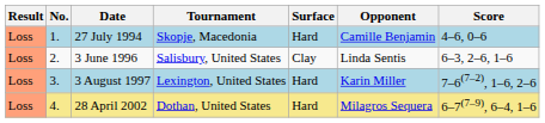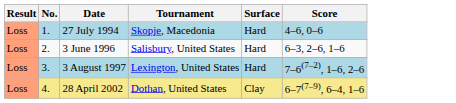 <table class="sortable wikitable" style="font-size:97%;">
 <tr>
 <th>Result</th>
 <th>No.</th>
 <th>Date</th>
 <th>Tournament</th>
 <th>Surface</th>
-<th>Opponent</th>
 <th>Score</th>
 </tr>
 <tr style="background:lightblue;">
 <td style="background:#ffa07a;">Loss</td>
 <td>1.</td>
 <td>27 July 1994</td>
 <td><a href='#'>Skopje</a>, Macedonia</td>
 <td>Hard</td>
-<td> <a href='#'>Camille Benjamin</a></td>
 <td>4–6, 0–6</td>
 </tr>
 <tr>
 <td style="background:#ffa07a;">Loss</td>
 <td>2.</td>
 <td>3 June 1996</td>
 <td><a href='#'>Salisbury</a>, United States</td>
-<td>Clay</td>
-<td> Linda Sentis</td>
+<td>Hard</td>
 <td>6–3, 2–6, 1–6</td>
 </tr>
 <tr style="background:lightblue;">
 <td style="background:#ffa07a;">Loss</td>
 <td>3.</td>
 <td>3 August 1997</td>
 <td><a href='#'>Lexington</a>, United States</td>
 <td>Hard</td>
-<td> <a href='#'>Karin Miller</a></td>
 <td>7–6<sup>(7–2)</sup>, 1–6, 2–6</td>
 </tr>
 <tr style="background:#f7e98e;">
 <td style="background:#ffa07a;">Loss</td>
 <td>4.</td>
 <td>28 April 2002</td>
 <td><a href='#'>Dothan</a>, United States</td>
-<td>Hard</td>
-<td> <a href='#'>Milagros Sequera</a></td>
+<td>Clay</td>
 <td>6–7<sup>(7–9)</sup>, 6–4, 1–6</td>
 </tr>
 </table>
